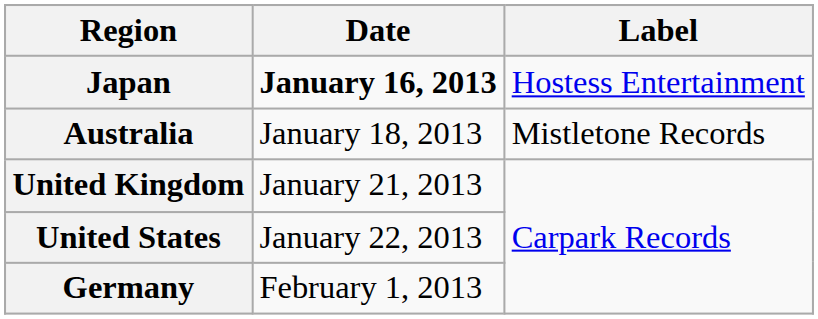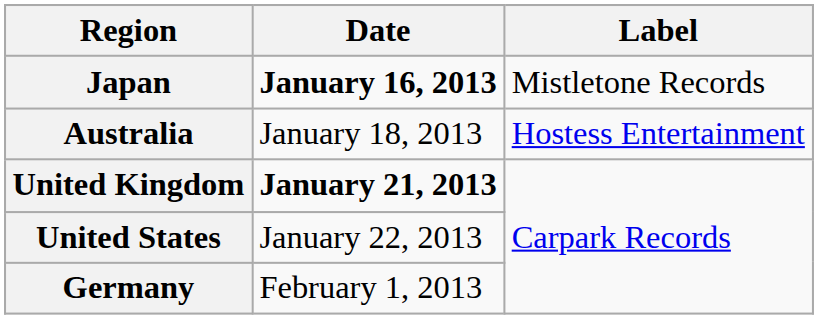 <table class="wikitable plainrowheaders">
 <tr>
 <th scope="col">Region</th>
 <th scope="col">Date</th>
 <th scope="col">Label</th>
 </tr>
 <tr>
 <th scope="row">Japan</th>
 <td><strong>January 16, 2013</strong></td>
-<td><a href='#'>Hostess Entertainment</a></td>
+<td>Mistletone Records</td>
 </tr>
 <tr>
 <th scope="row">Australia</th>
 <td>January 18, 2013</td>
-<td>Mistletone Records</td>
+<td><a href='#'>Hostess Entertainment</a></td>
 </tr>
 <tr>
 <th scope="row">United Kingdom</th>
-<td>January 21, 2013</td>
+<td><strong>January 21, 2013</strong></td>
 <td rowspan="3"><a href='#'>Carpark Records</a></td>
 </tr>
 <tr>
 <th scope="row">United States</th>
 <td>January 22, 2013</td>
 </tr>
 <tr>
 <th scope="row">Germany</th>
 <td>February 1, 2013</td>
 </tr>
 </table>
